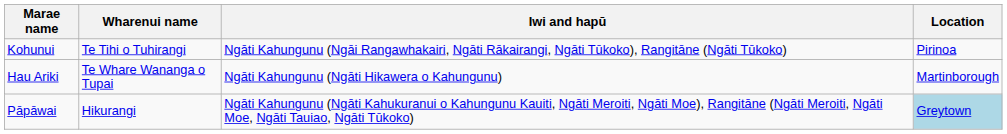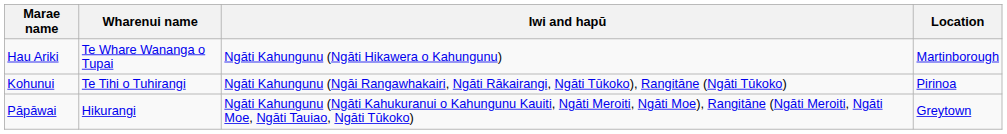 <table class="wikitable sortable">
 <tr>
 <th>Marae name</th>
 <th>Wharenui name</th>
 <th>Iwi and hapū</th>
 <th>Location</th>
 </tr>
 <tr>
+<td><a href='#'>Hau Ariki</a></td>
+<td><a href='#'>Te Whare Wananga o Tupai</a></td>
+<td><a href='#'>Ngāti Kahungunu</a> (<a href='#'>Ngāti Hikawera o Kahungunu</a>)</td>
+<td><a href='#'>Martinborough</a></td>
+</tr>
+<tr>
 <td><a href='#'>Kohunui</a></td>
 <td><a href='#'>Te Tihi o Tuhirangi</a></td>
 <td><a href='#'>Ngāti Kahungunu</a> (<a href='#'>Ngāi Rangawhakairi</a>, <a href='#'>Ngāti Rākairangi</a>, <a href='#'>Ngāti Tūkoko</a>), <a href='#'>Rangitāne</a> (<a href='#'>Ngāti Tūkoko</a>)</td>
 <td><a href='#'>Pirinoa</a></td>
 </tr>
 <tr>
-<td><a href='#'>Hau Ariki</a></td>
-<td><a href='#'>Te Whare Wananga o Tupai</a></td>
-<td><a href='#'>Ngāti Kahungunu</a> (<a href='#'>Ngāti Hikawera o Kahungunu</a>)</td>
-<td><a href='#'>Martinborough</a></td>
-</tr>
-<tr>
 <td><a href='#'>Pāpāwai</a></td>
 <td><a href='#'>Hikurangi</a></td>
 <td><a href='#'>Ngāti Kahungunu</a> (<a href='#'>Ngāti Kahukuranui o Kahungunu Kauiti</a>, <a href='#'>Ngāti Meroiti</a>, <a href='#'>Ngāti Moe</a>), <a href='#'>Rangitāne</a> (<a href='#'>Ngāti Meroiti</a>, <a href='#'>Ngāti Moe</a>, <a href='#'>Ngāti Tauiao</a>, <a href='#'>Ngāti Tūkoko</a>)</td>
-<td style="background: lightblue;"><a href='#'>Greytown</a></td>
+<td><a href='#'>Greytown</a></td>
 </tr>
 </table>
